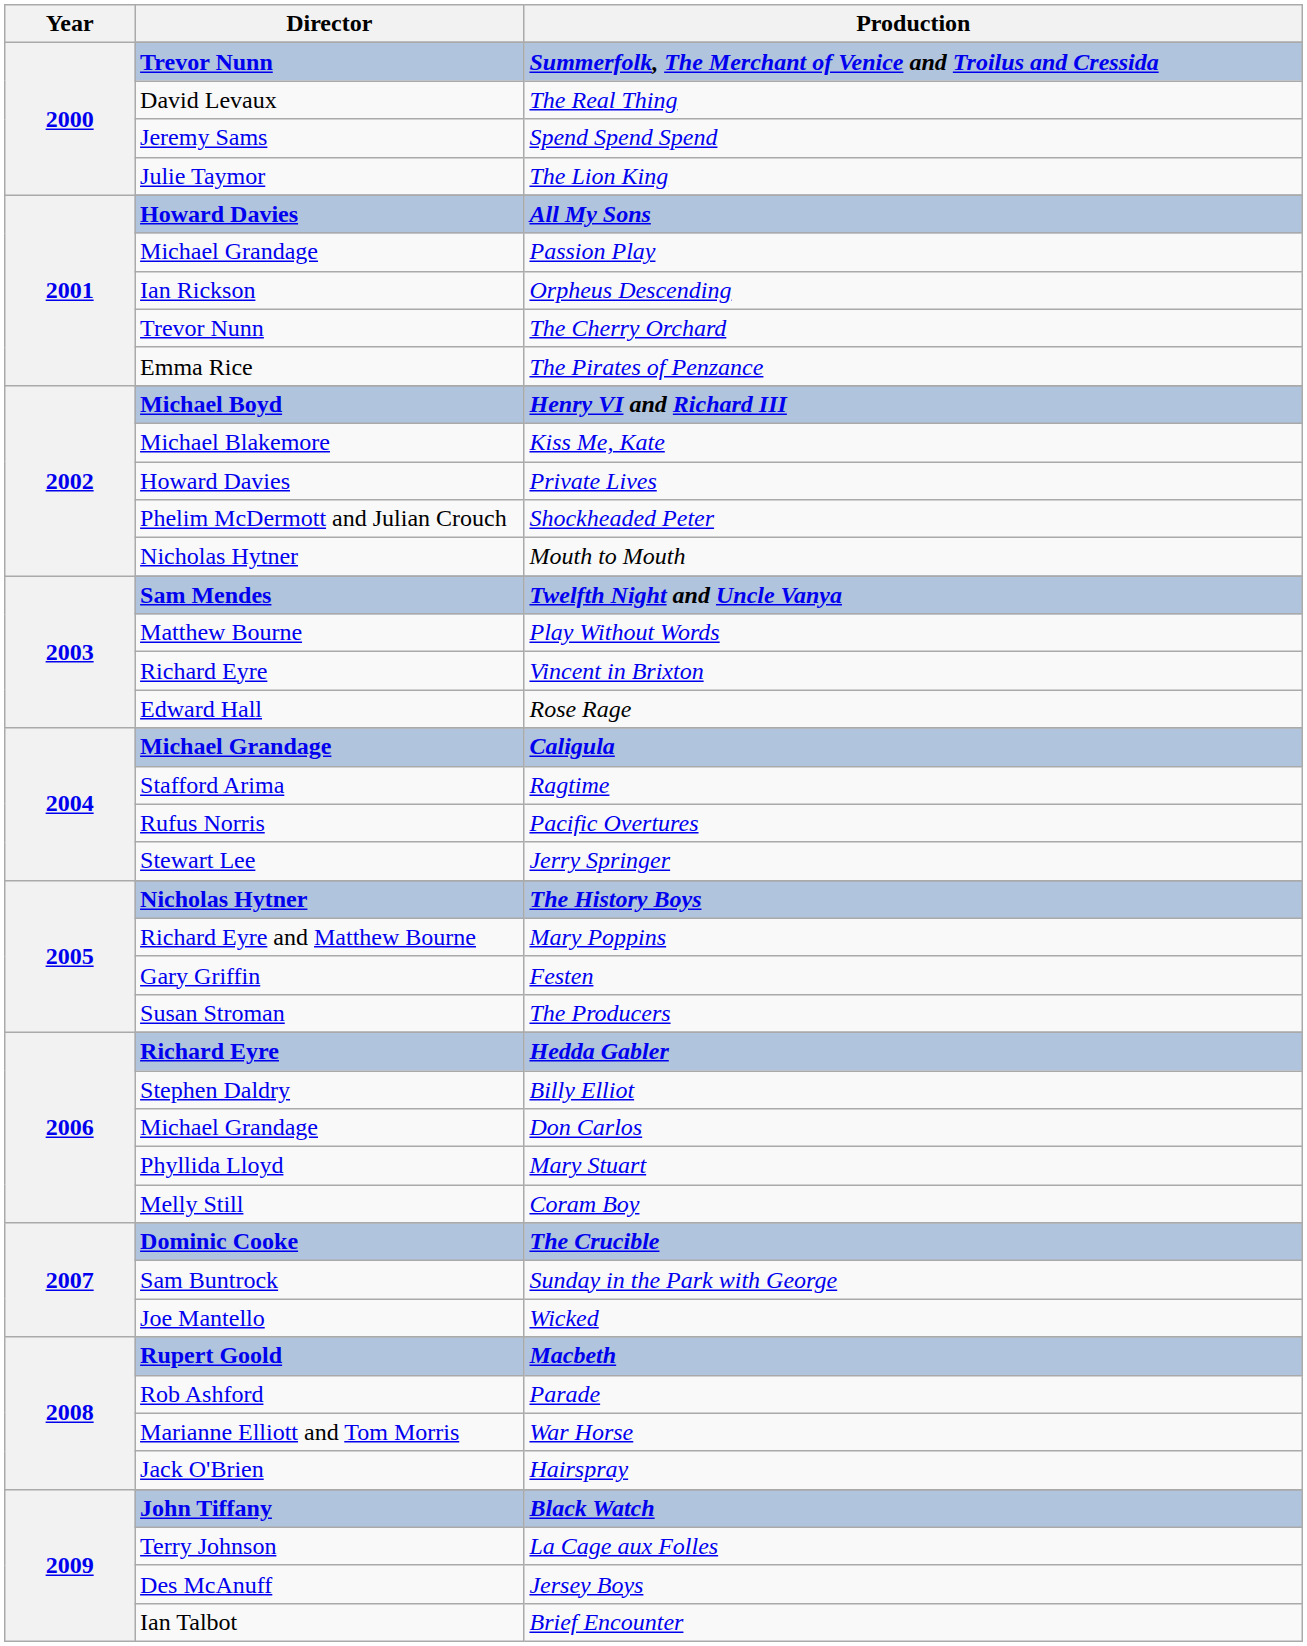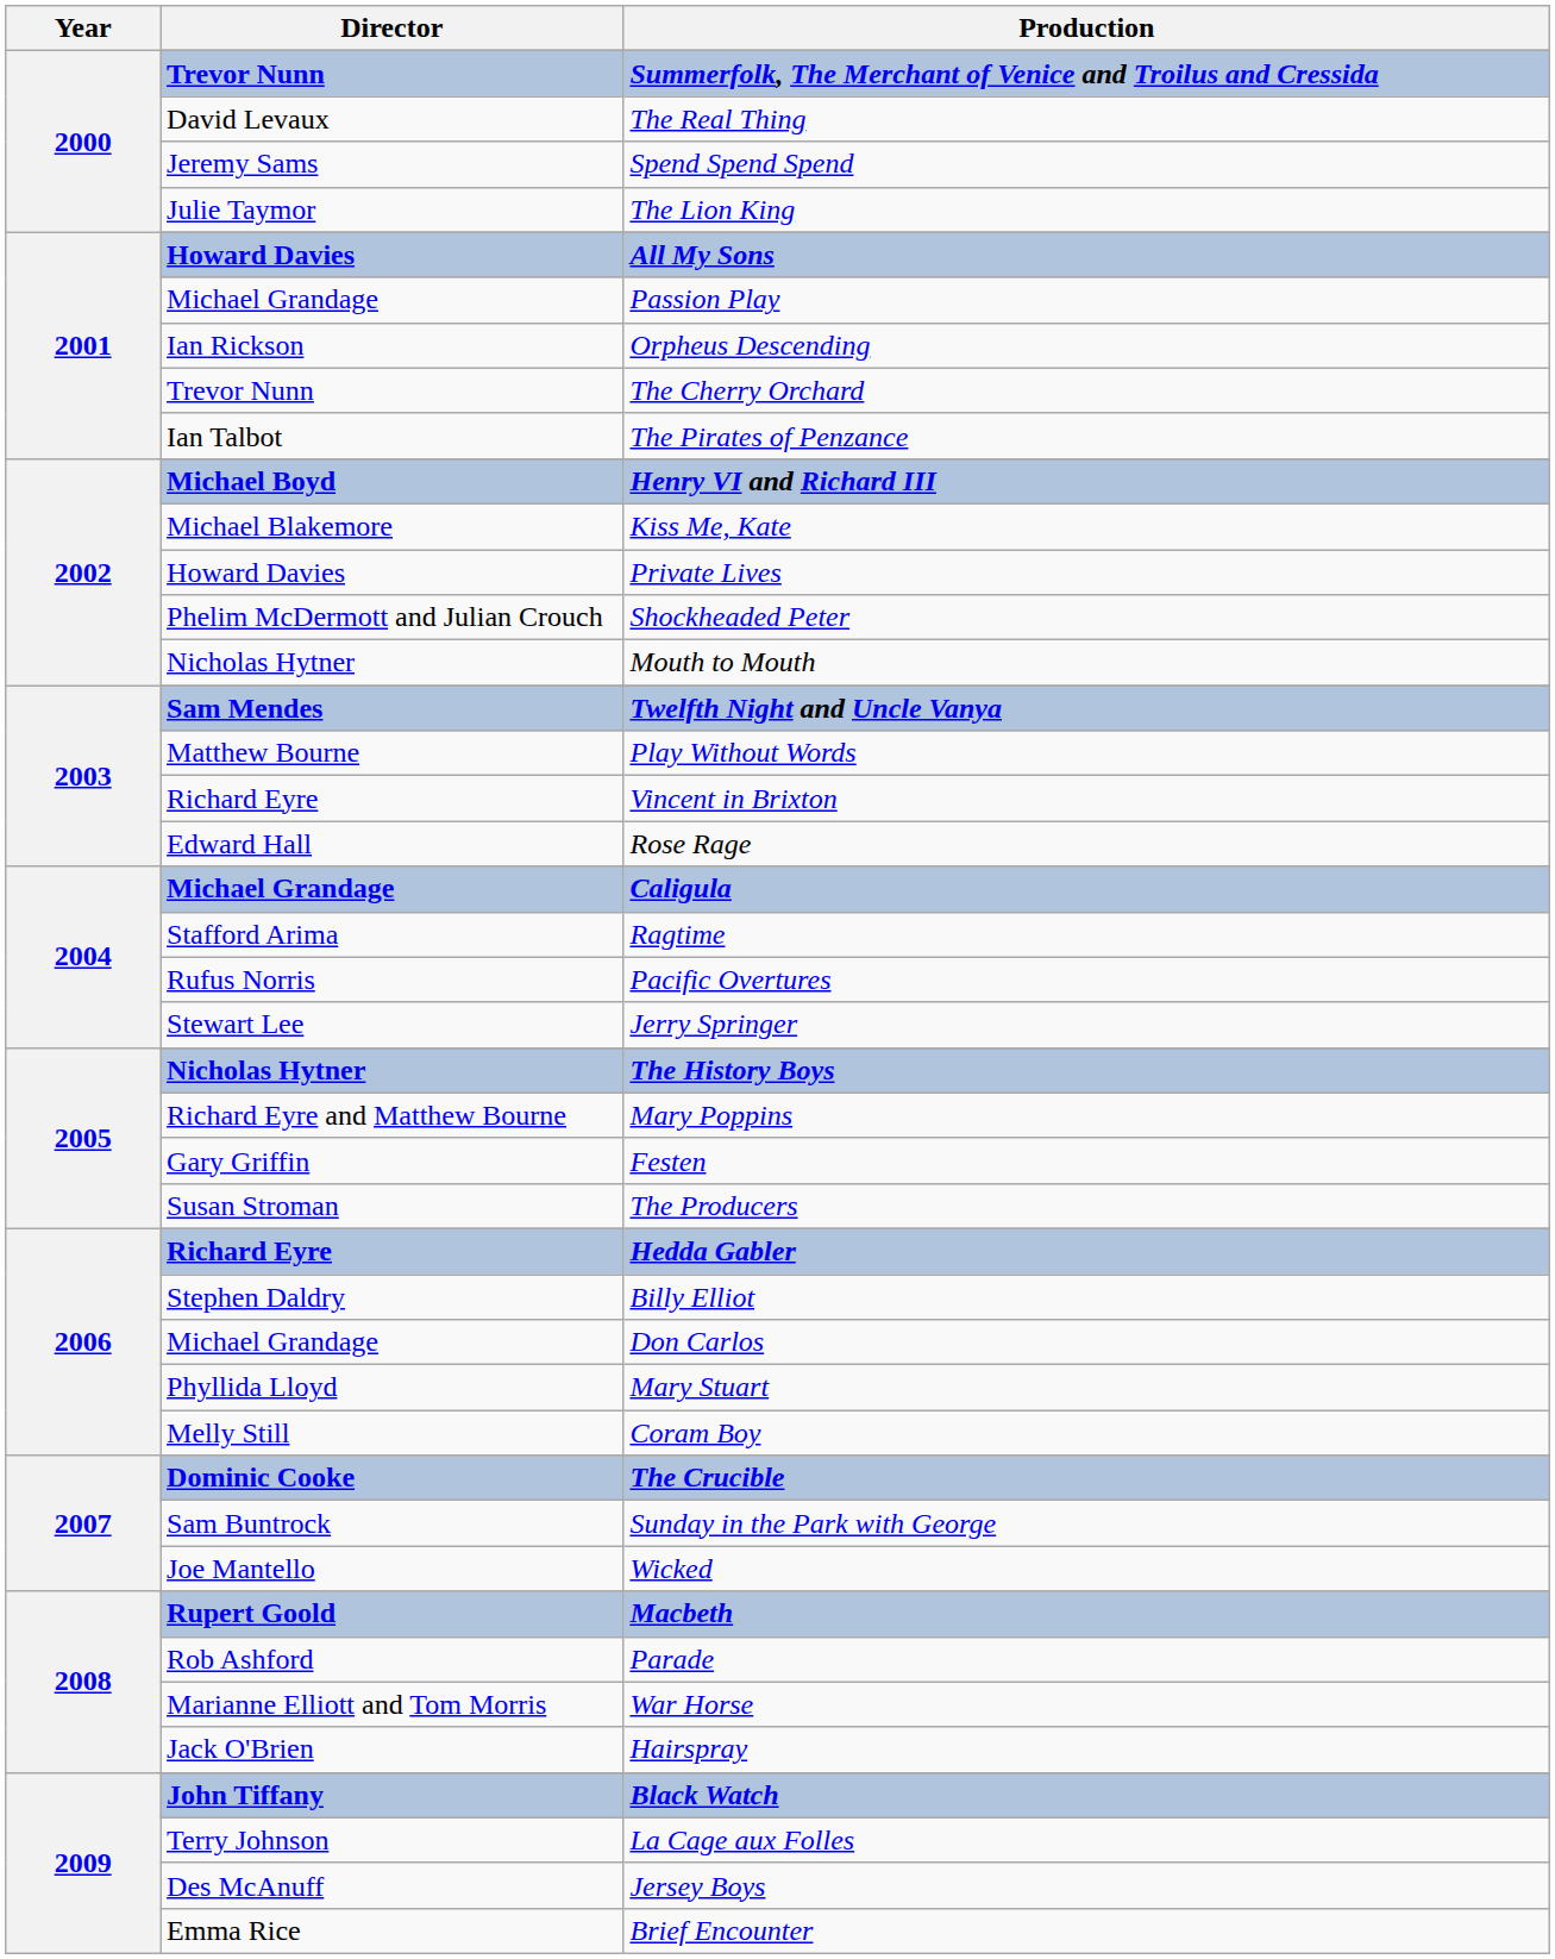 <table class="wikitable" style="width:98%;">
 <tr>
 <th style="width:10%;">Year</th>
 <th style="width:30%;">Director</th>
 <th style="width:60%;">Production</th>
 </tr>
 <tr>
 <th rowspan="5"><a href='#'>2000</a></th>
 </tr>
 <tr style="background:#B0C4DE">
 <td><strong><a href='#'>Trevor Nunn</a></strong></td>
 <td><strong><em><a href='#'>Summerfolk</a><em>, </em><a href='#'>The Merchant of Venice</a><em> and </em><a href='#'>Troilus and Cressida</a></em></strong></td>
 </tr>
 <tr>
 <td>David Levaux</td>
 <td><em><a href='#'>The Real Thing</a></em></td>
 </tr>
 <tr>
 <td><a href='#'>Jeremy Sams</a></td>
 <td><em><a href='#'>Spend Spend Spend</a></em></td>
 </tr>
 <tr>
 <td><a href='#'>Julie Taymor</a></td>
 <td><em><a href='#'>The Lion King</a></em></td>
 </tr>
 <tr>
 <th rowspan="6"><a href='#'>2001</a></th>
 </tr>
 <tr style="background:#B0C4DE">
 <td><strong><a href='#'>Howard Davies</a></strong></td>
 <td><strong><em><a href='#'>All My Sons</a></em></strong></td>
 </tr>
 <tr>
 <td><a href='#'>Michael Grandage</a></td>
 <td><em><a href='#'>Passion Play</a></em></td>
 </tr>
 <tr>
 <td><a href='#'>Ian Rickson</a></td>
 <td><em><a href='#'>Orpheus Descending</a></em></td>
 </tr>
 <tr>
 <td><a href='#'>Trevor Nunn</a></td>
 <td><em><a href='#'>The Cherry Orchard</a></em></td>
 </tr>
 <tr>
-<td>Emma Rice</td>
+<td>Ian Talbot</td>
 <td><em><a href='#'>The Pirates of Penzance</a></em></td>
 </tr>
 <tr>
 <th rowspan="6"><a href='#'>2002</a></th>
 </tr>
 <tr style="background:#B0C4DE">
 <td><strong><a href='#'>Michael Boyd</a></strong></td>
 <td><strong><em><a href='#'>Henry VI</a><em> and </em><a href='#'>Richard III</a></em></strong></td>
 </tr>
 <tr>
 <td><a href='#'>Michael Blakemore</a></td>
 <td><em><a href='#'>Kiss Me, Kate</a></em></td>
 </tr>
 <tr>
 <td><a href='#'>Howard Davies</a></td>
 <td><em><a href='#'>Private Lives</a></em></td>
 </tr>
 <tr>
 <td><a href='#'>Phelim McDermott</a> and Julian Crouch</td>
 <td><em><a href='#'>Shockheaded Peter</a></em></td>
 </tr>
 <tr>
 <td><a href='#'>Nicholas Hytner</a></td>
 <td><em>Mouth to Mouth</em></td>
 </tr>
 <tr>
 <th rowspan="5"><a href='#'>2003</a></th>
 </tr>
 <tr style="background:#B0C4DE">
 <td><strong><a href='#'>Sam Mendes</a></strong></td>
 <td><strong><em><a href='#'>Twelfth Night</a><em> and </em><a href='#'>Uncle Vanya</a></em></strong></td>
 </tr>
 <tr>
 <td><a href='#'>Matthew Bourne</a></td>
 <td><em><a href='#'>Play Without Words</a></em></td>
 </tr>
 <tr>
 <td><a href='#'>Richard Eyre</a></td>
 <td><em><a href='#'>Vincent in Brixton</a></em></td>
 </tr>
 <tr>
 <td><a href='#'>Edward Hall</a></td>
 <td><em>Rose Rage</em></td>
 </tr>
 <tr>
 <th rowspan="5"><a href='#'>2004</a></th>
 </tr>
 <tr style="background:#B0C4DE">
 <td><strong><a href='#'>Michael Grandage</a></strong></td>
 <td><strong><em><a href='#'>Caligula</a></em></strong></td>
 </tr>
 <tr>
 <td><a href='#'>Stafford Arima</a></td>
 <td><em><a href='#'>Ragtime</a></em></td>
 </tr>
 <tr>
 <td><a href='#'>Rufus Norris</a></td>
 <td><em><a href='#'>Pacific Overtures</a></em></td>
 </tr>
 <tr>
 <td><a href='#'>Stewart Lee</a></td>
 <td><em><a href='#'>Jerry Springer</a></em></td>
 </tr>
 <tr>
 <th rowspan="5"><a href='#'>2005</a></th>
 </tr>
 <tr style="background:#B0C4DE">
 <td><strong><a href='#'>Nicholas Hytner</a></strong></td>
 <td><strong><em><a href='#'>The History Boys</a></em></strong></td>
 </tr>
 <tr>
 <td><a href='#'>Richard Eyre</a> and <a href='#'>Matthew Bourne</a></td>
 <td><em><a href='#'>Mary Poppins</a></em></td>
 </tr>
 <tr>
 <td><a href='#'>Gary Griffin</a></td>
 <td><em><a href='#'>Festen</a></em></td>
 </tr>
 <tr>
 <td><a href='#'>Susan Stroman</a></td>
 <td><em><a href='#'>The Producers</a></em></td>
 </tr>
 <tr>
 <th rowspan="6"><a href='#'>2006</a></th>
 </tr>
 <tr style="background:#B0C4DE">
 <td><strong><a href='#'>Richard Eyre</a></strong></td>
 <td><strong><em><a href='#'>Hedda Gabler</a></em></strong></td>
 </tr>
 <tr>
 <td><a href='#'>Stephen Daldry</a></td>
 <td><em><a href='#'>Billy Elliot</a></em></td>
 </tr>
 <tr>
 <td><a href='#'>Michael Grandage</a></td>
 <td><em><a href='#'>Don Carlos</a></em></td>
 </tr>
 <tr>
 <td><a href='#'>Phyllida Lloyd</a></td>
 <td><em><a href='#'>Mary Stuart</a></em></td>
 </tr>
 <tr>
 <td><a href='#'>Melly Still</a></td>
 <td><em><a href='#'>Coram Boy</a></em></td>
 </tr>
 <tr>
 <th rowspan="4"><a href='#'>2007</a></th>
 </tr>
 <tr style="background:#B0C4DE">
 <td><strong><a href='#'>Dominic Cooke</a></strong></td>
 <td><strong><em><a href='#'>The Crucible</a></em></strong></td>
 </tr>
 <tr>
 <td><a href='#'>Sam Buntrock</a></td>
 <td><em><a href='#'>Sunday in the Park with George</a></em></td>
 </tr>
 <tr>
 <td><a href='#'>Joe Mantello</a></td>
 <td><em><a href='#'>Wicked</a></em></td>
 </tr>
 <tr>
 <th rowspan="5"><a href='#'>2008</a></th>
 </tr>
 <tr style="background:#B0C4DE">
 <td><strong><a href='#'>Rupert Goold</a></strong></td>
 <td><strong><em><a href='#'>Macbeth</a></em></strong></td>
 </tr>
 <tr>
 <td><a href='#'>Rob Ashford</a></td>
 <td><em><a href='#'>Parade</a></em></td>
 </tr>
 <tr>
 <td><a href='#'>Marianne Elliott</a> and <a href='#'>Tom Morris</a></td>
 <td><em><a href='#'>War Horse</a></em></td>
 </tr>
 <tr>
 <td><a href='#'>Jack O'Brien</a></td>
 <td><em><a href='#'>Hairspray</a></em></td>
 </tr>
 <tr>
 <th rowspan="5"><a href='#'>2009</a></th>
 </tr>
 <tr style="background:#B0C4DE">
 <td><strong><a href='#'>John Tiffany</a></strong></td>
 <td><strong><em><a href='#'>Black Watch</a></em></strong></td>
 </tr>
 <tr>
 <td><a href='#'>Terry Johnson</a></td>
 <td><em><a href='#'>La Cage aux Folles</a></em></td>
 </tr>
 <tr>
 <td><a href='#'>Des McAnuff</a></td>
 <td><em><a href='#'>Jersey Boys</a></em></td>
 </tr>
 <tr>
-<td>Ian Talbot</td>
+<td>Emma Rice</td>
 <td><em><a href='#'>Brief Encounter</a></em></td>
 </tr>
 </table>
